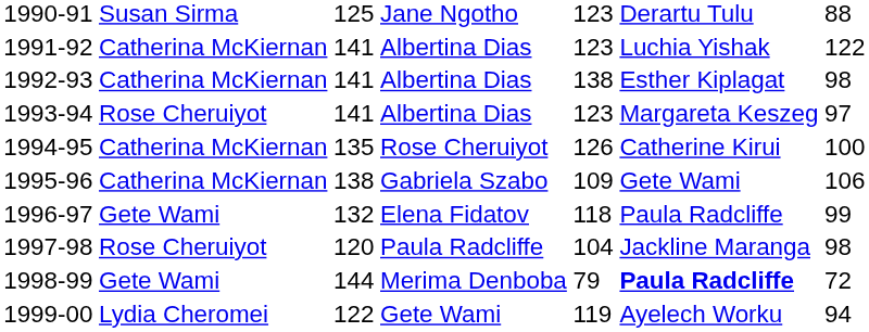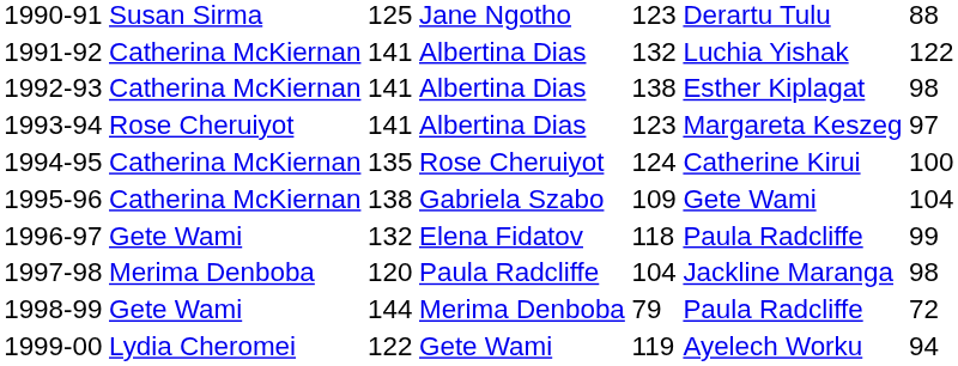 <table>
 <tr>
 <td>1990-91</td>
 <td><a href='#'>Susan Sirma</a><br></td>
 <td>125</td>
 <td><a href='#'>Jane Ngotho</a><br></td>
 <td>123</td>
 <td><a href='#'>Derartu Tulu</a><br></td>
 <td>88</td>
 </tr>
 <tr>
 <td>1991-92</td>
 <td><a href='#'>Catherina McKiernan</a><br></td>
 <td>141</td>
 <td><a href='#'>Albertina Dias</a><br></td>
-<td>123</td>
+<td>132</td>
 <td><a href='#'>Luchia Yishak</a><br></td>
 <td>122</td>
 </tr>
 <tr>
 <td>1992-93</td>
 <td><a href='#'>Catherina McKiernan</a><br></td>
 <td>141</td>
 <td><a href='#'>Albertina Dias</a><br></td>
 <td>138</td>
 <td><a href='#'>Esther Kiplagat</a><br></td>
 <td>98</td>
 </tr>
 <tr>
 <td>1993-94</td>
 <td><a href='#'>Rose Cheruiyot</a><br></td>
 <td>141</td>
 <td><a href='#'>Albertina Dias</a><br></td>
 <td>123</td>
 <td><a href='#'>Margareta Keszeg</a><br></td>
 <td>97</td>
 </tr>
 <tr>
 <td>1994-95</td>
 <td><a href='#'>Catherina McKiernan</a><br></td>
 <td>135</td>
 <td><a href='#'>Rose Cheruiyot</a><br></td>
-<td>126</td>
+<td>124</td>
 <td><a href='#'>Catherine Kirui</a><br></td>
 <td>100</td>
 </tr>
 <tr>
 <td>1995-96</td>
 <td><a href='#'>Catherina McKiernan</a><br></td>
 <td>138</td>
 <td><a href='#'>Gabriela Szabo</a><br></td>
 <td>109</td>
 <td><a href='#'>Gete Wami</a><br></td>
-<td>106</td>
+<td>104</td>
 </tr>
 <tr>
 <td>1996-97</td>
 <td><a href='#'>Gete Wami</a><br></td>
 <td>132</td>
 <td><a href='#'>Elena Fidatov</a><br></td>
 <td>118</td>
 <td><a href='#'>Paula Radcliffe</a><br></td>
 <td>99</td>
 </tr>
 <tr>
 <td>1997-98</td>
-<td><a href='#'>Rose Cheruiyot</a><br></td>
+<td><a href='#'>Merima Denboba</a><br></td>
 <td>120</td>
 <td><a href='#'>Paula Radcliffe</a><br></td>
 <td>104</td>
 <td><a href='#'>Jackline Maranga</a><br></td>
 <td>98</td>
 </tr>
 <tr>
 <td>1998-99</td>
 <td><a href='#'>Gete Wami</a><br></td>
 <td>144</td>
 <td><a href='#'>Merima Denboba</a><br></td>
 <td>79</td>
-<td><strong><a href='#'>Paula Radcliffe</a><br></strong></td>
+<td><a href='#'>Paula Radcliffe</a><br></td>
 <td>72</td>
 </tr>
 <tr>
 <td>1999-00</td>
 <td><a href='#'>Lydia Cheromei</a><br></td>
 <td>122</td>
 <td><a href='#'>Gete Wami</a><br></td>
 <td>119</td>
 <td><a href='#'>Ayelech Worku</a><br></td>
 <td>94</td>
 </tr>
 </table>
